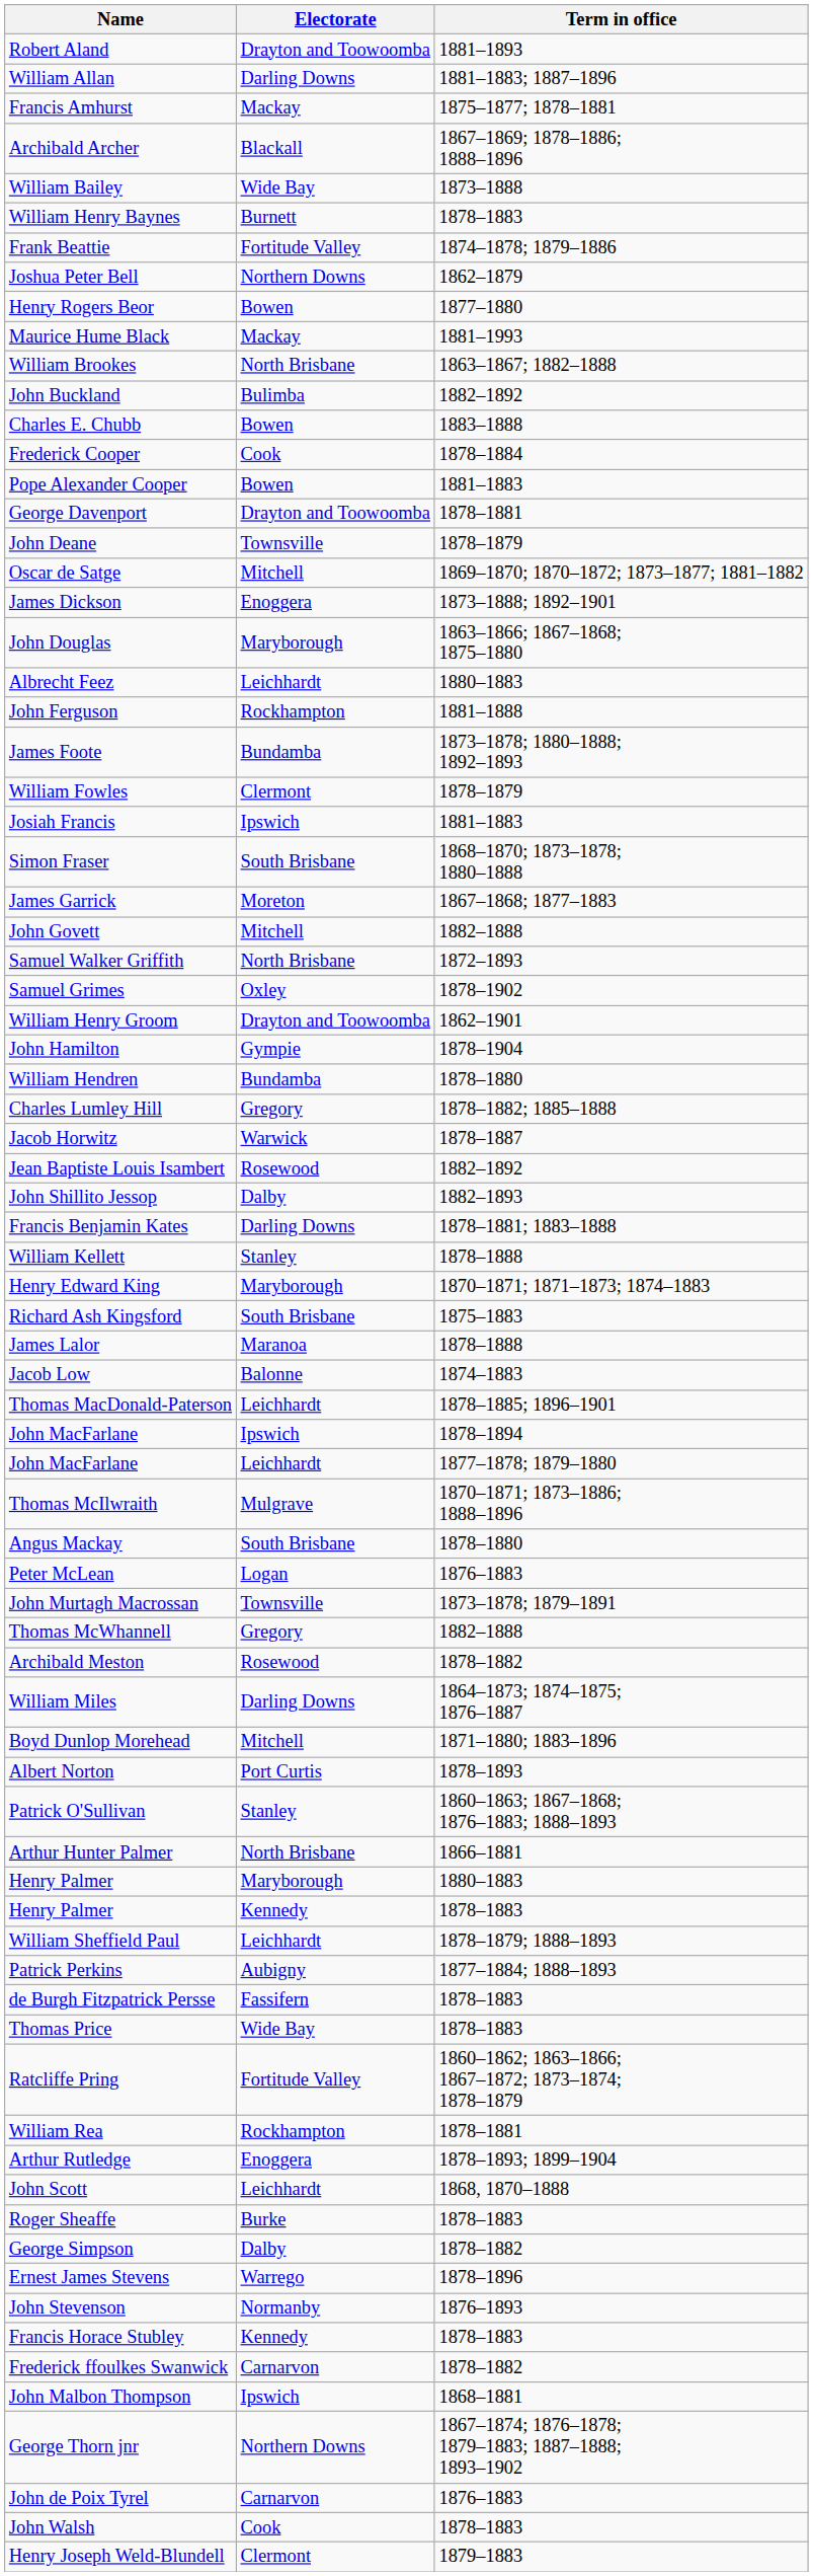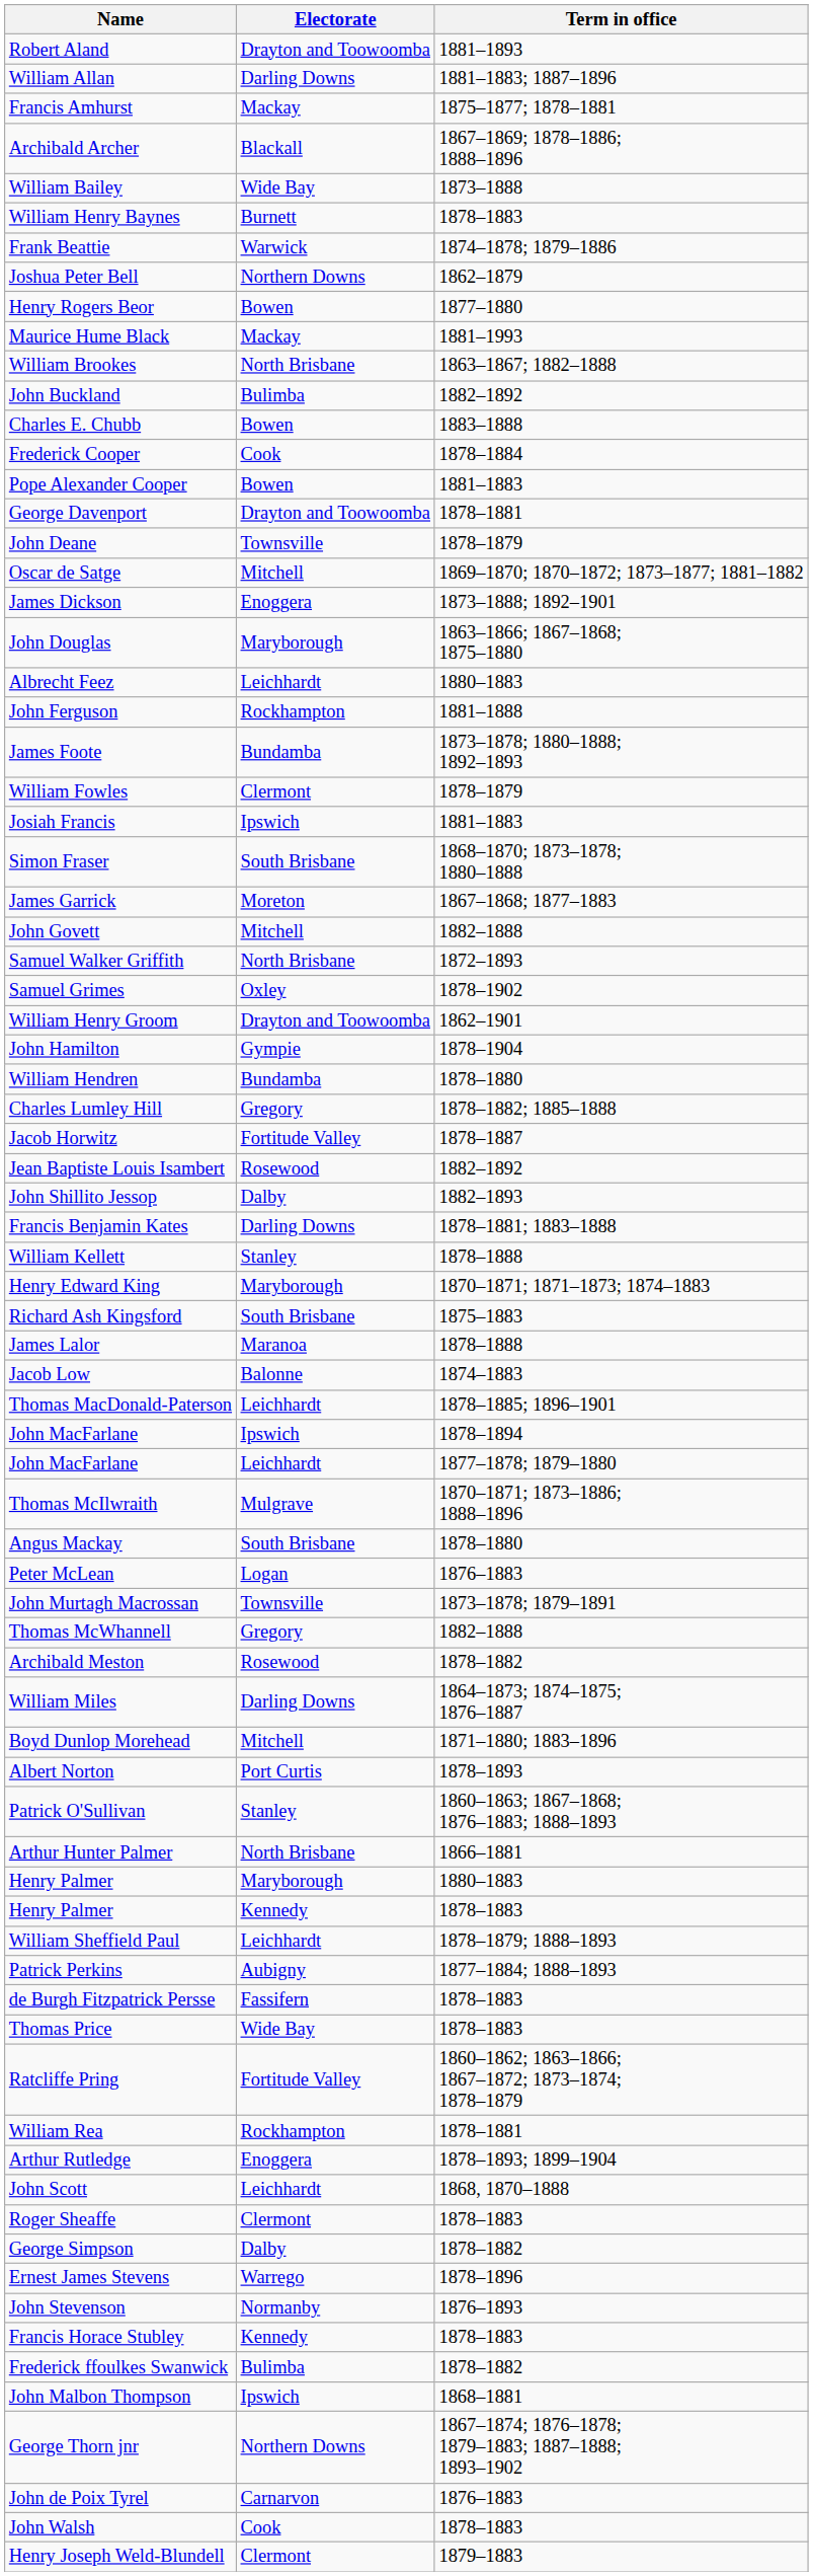 <table class="wikitable sortable">
 <tr>
 <th>Name</th>
 <th><a href='#'>Electorate</a></th>
 <th>Term in office</th>
 </tr>
 <tr>
 <td><a href='#'>Robert Aland</a></td>
 <td><a href='#'>Drayton and Toowoomba</a></td>
 <td>1881–1893</td>
 </tr>
 <tr>
 <td><a href='#'>William Allan</a></td>
 <td><a href='#'>Darling Downs</a></td>
 <td>1881–1883; 1887–1896</td>
 </tr>
 <tr>
 <td><a href='#'>Francis Amhurst</a></td>
 <td><a href='#'>Mackay</a></td>
 <td>1875–1877; 1878–1881</td>
 </tr>
 <tr>
 <td><a href='#'>Archibald Archer</a></td>
 <td><a href='#'>Blackall</a></td>
 <td>1867–1869; 1878–1886;<br>1888–1896</td>
 </tr>
 <tr>
 <td><a href='#'>William Bailey</a></td>
 <td><a href='#'>Wide Bay</a></td>
 <td>1873–1888</td>
 </tr>
 <tr>
 <td><a href='#'>William Henry Baynes</a></td>
 <td><a href='#'>Burnett</a></td>
 <td>1878–1883</td>
 </tr>
 <tr>
 <td><a href='#'>Frank Beattie</a></td>
-<td><a href='#'>Fortitude Valley</a></td>
+<td><a href='#'>Warwick</a></td>
 <td>1874–1878; 1879–1886</td>
 </tr>
 <tr>
 <td><a href='#'>Joshua Peter Bell</a></td>
 <td><a href='#'>Northern Downs</a></td>
 <td>1862–1879</td>
 </tr>
 <tr>
 <td><a href='#'>Henry Rogers Beor</a></td>
 <td><a href='#'>Bowen</a></td>
 <td>1877–1880</td>
 </tr>
 <tr>
 <td><a href='#'>Maurice Hume Black</a></td>
 <td><a href='#'>Mackay</a></td>
 <td>1881–1993</td>
 </tr>
 <tr>
 <td><a href='#'>William Brookes</a></td>
 <td><a href='#'>North Brisbane</a></td>
 <td>1863–1867; 1882–1888</td>
 </tr>
 <tr>
 <td><a href='#'>John Buckland</a></td>
 <td><a href='#'>Bulimba</a></td>
 <td>1882–1892</td>
 </tr>
 <tr>
 <td><a href='#'>Charles E. Chubb</a></td>
 <td><a href='#'>Bowen</a></td>
 <td>1883–1888</td>
 </tr>
 <tr>
 <td><a href='#'>Frederick Cooper</a></td>
 <td><a href='#'>Cook</a></td>
 <td>1878–1884</td>
 </tr>
 <tr>
 <td><a href='#'>Pope Alexander Cooper</a></td>
 <td><a href='#'>Bowen</a></td>
 <td>1881–1883</td>
 </tr>
 <tr>
 <td><a href='#'>George Davenport</a></td>
 <td><a href='#'>Drayton and Toowoomba</a></td>
 <td>1878–1881</td>
 </tr>
 <tr>
 <td><a href='#'>John Deane</a></td>
 <td><a href='#'>Townsville</a></td>
 <td>1878–1879</td>
 </tr>
 <tr>
 <td><a href='#'>Oscar de Satge</a></td>
 <td><a href='#'>Mitchell</a></td>
 <td>1869–1870; 1870–1872; 1873–1877; 1881–1882</td>
 </tr>
 <tr>
 <td><a href='#'>James Dickson</a></td>
 <td><a href='#'>Enoggera</a></td>
 <td>1873–1888; 1892–1901</td>
 </tr>
 <tr>
 <td><a href='#'>John Douglas</a></td>
 <td><a href='#'>Maryborough</a></td>
 <td>1863–1866; 1867–1868;<br>1875–1880</td>
 </tr>
 <tr>
 <td><a href='#'>Albrecht Feez</a></td>
 <td><a href='#'>Leichhardt</a></td>
 <td>1880–1883</td>
 </tr>
 <tr>
 <td><a href='#'>John Ferguson</a></td>
 <td><a href='#'>Rockhampton</a></td>
 <td>1881–1888</td>
 </tr>
 <tr>
 <td><a href='#'>James Foote</a></td>
 <td><a href='#'>Bundamba</a></td>
 <td>1873–1878; 1880–1888;<br>1892–1893</td>
 </tr>
 <tr>
 <td><a href='#'>William Fowles</a></td>
 <td><a href='#'>Clermont</a></td>
 <td>1878–1879</td>
 </tr>
 <tr>
 <td><a href='#'>Josiah Francis</a></td>
 <td><a href='#'>Ipswich</a></td>
 <td>1881–1883</td>
 </tr>
 <tr>
 <td><a href='#'>Simon Fraser</a></td>
 <td><a href='#'>South Brisbane</a></td>
 <td>1868–1870; 1873–1878;<br>1880–1888</td>
 </tr>
 <tr>
 <td><a href='#'>James Garrick</a></td>
 <td><a href='#'>Moreton</a></td>
 <td>1867–1868; 1877–1883</td>
 </tr>
 <tr>
 <td><a href='#'>John Govett</a></td>
 <td><a href='#'>Mitchell</a></td>
 <td>1882–1888</td>
 </tr>
 <tr>
 <td><a href='#'>Samuel Walker Griffith</a></td>
 <td><a href='#'>North Brisbane</a></td>
 <td>1872–1893</td>
 </tr>
 <tr>
 <td><a href='#'>Samuel Grimes</a></td>
 <td><a href='#'>Oxley</a></td>
 <td>1878–1902</td>
 </tr>
 <tr>
 <td><a href='#'>William Henry Groom</a></td>
 <td><a href='#'>Drayton and Toowoomba</a></td>
 <td>1862–1901</td>
 </tr>
 <tr>
 <td><a href='#'>John Hamilton</a></td>
 <td><a href='#'>Gympie</a></td>
 <td>1878–1904</td>
 </tr>
 <tr>
 <td><a href='#'>William Hendren</a></td>
 <td><a href='#'>Bundamba</a></td>
 <td>1878–1880</td>
 </tr>
 <tr>
 <td><a href='#'>Charles Lumley Hill</a></td>
 <td><a href='#'>Gregory</a></td>
 <td>1878–1882; 1885–1888</td>
 </tr>
 <tr>
 <td><a href='#'>Jacob Horwitz</a></td>
-<td><a href='#'>Warwick</a></td>
+<td><a href='#'>Fortitude Valley</a></td>
 <td>1878–1887</td>
 </tr>
 <tr>
 <td><a href='#'>Jean Baptiste Louis Isambert</a></td>
 <td><a href='#'>Rosewood</a></td>
 <td>1882–1892</td>
 </tr>
 <tr>
 <td><a href='#'>John Shillito Jessop</a></td>
 <td><a href='#'>Dalby</a></td>
 <td>1882–1893</td>
 </tr>
 <tr>
 <td><a href='#'>Francis Benjamin Kates</a></td>
 <td><a href='#'>Darling Downs</a></td>
 <td>1878–1881; 1883–1888</td>
 </tr>
 <tr>
 <td><a href='#'>William Kellett</a></td>
 <td><a href='#'>Stanley</a></td>
 <td>1878–1888</td>
 </tr>
 <tr>
 <td><a href='#'>Henry Edward King</a></td>
 <td><a href='#'>Maryborough</a></td>
 <td>1870–1871; 1871–1873; 1874–1883</td>
 </tr>
 <tr>
 <td><a href='#'>Richard Ash Kingsford</a></td>
 <td><a href='#'>South Brisbane</a></td>
 <td>1875–1883</td>
 </tr>
 <tr>
 <td><a href='#'>James Lalor</a></td>
 <td><a href='#'>Maranoa</a></td>
 <td>1878–1888</td>
 </tr>
 <tr>
 <td><a href='#'>Jacob Low</a></td>
 <td><a href='#'>Balonne</a></td>
 <td>1874–1883</td>
 </tr>
 <tr>
 <td><a href='#'>Thomas MacDonald-Paterson</a></td>
 <td><a href='#'>Leichhardt</a></td>
 <td>1878–1885; 1896–1901</td>
 </tr>
 <tr>
 <td><a href='#'>John MacFarlane</a></td>
 <td><a href='#'>Ipswich</a></td>
 <td>1878–1894</td>
 </tr>
 <tr>
 <td><a href='#'>John MacFarlane</a></td>
 <td><a href='#'>Leichhardt</a></td>
 <td>1877–1878; 1879–1880</td>
 </tr>
 <tr>
 <td><a href='#'>Thomas McIlwraith</a></td>
 <td><a href='#'>Mulgrave</a></td>
 <td>1870–1871; 1873–1886;<br>1888–1896</td>
 </tr>
 <tr>
 <td><a href='#'>Angus Mackay</a></td>
 <td><a href='#'>South Brisbane</a></td>
 <td>1878–1880</td>
 </tr>
 <tr>
 <td><a href='#'>Peter McLean</a></td>
 <td><a href='#'>Logan</a></td>
 <td>1876–1883</td>
 </tr>
 <tr>
 <td><a href='#'>John Murtagh Macrossan</a></td>
 <td><a href='#'>Townsville</a></td>
 <td>1873–1878; 1879–1891</td>
 </tr>
 <tr>
 <td><a href='#'>Thomas McWhannell</a></td>
 <td><a href='#'>Gregory</a></td>
 <td>1882–1888</td>
 </tr>
 <tr>
 <td><a href='#'>Archibald Meston</a></td>
 <td><a href='#'>Rosewood</a></td>
 <td>1878–1882</td>
 </tr>
 <tr>
 <td><a href='#'>William Miles</a></td>
 <td><a href='#'>Darling Downs</a></td>
 <td>1864–1873; 1874–1875;<br>1876–1887</td>
 </tr>
 <tr>
 <td><a href='#'>Boyd Dunlop Morehead</a></td>
 <td><a href='#'>Mitchell</a></td>
 <td>1871–1880; 1883–1896</td>
 </tr>
 <tr>
 <td><a href='#'>Albert Norton</a></td>
 <td><a href='#'>Port Curtis</a></td>
 <td>1878–1893</td>
 </tr>
 <tr>
 <td><a href='#'>Patrick O'Sullivan</a></td>
 <td><a href='#'>Stanley</a></td>
 <td>1860–1863; 1867–1868;<br>1876–1883; 1888–1893</td>
 </tr>
 <tr>
 <td><a href='#'>Arthur Hunter Palmer</a></td>
 <td><a href='#'>North Brisbane</a></td>
 <td>1866–1881</td>
 </tr>
 <tr>
 <td><a href='#'>Henry Palmer</a></td>
 <td><a href='#'>Maryborough</a></td>
 <td>1880–1883</td>
 </tr>
 <tr>
 <td><a href='#'>Henry Palmer</a></td>
 <td><a href='#'>Kennedy</a></td>
 <td>1878–1883</td>
 </tr>
 <tr>
 <td><a href='#'>William Sheffield Paul</a></td>
 <td><a href='#'>Leichhardt</a></td>
 <td>1878–1879; 1888–1893</td>
 </tr>
 <tr>
 <td><a href='#'>Patrick Perkins</a></td>
 <td><a href='#'>Aubigny</a></td>
 <td>1877–1884; 1888–1893</td>
 </tr>
 <tr>
 <td><a href='#'>de Burgh Fitzpatrick Persse</a></td>
 <td><a href='#'>Fassifern</a></td>
 <td>1878–1883</td>
 </tr>
 <tr>
 <td><a href='#'>Thomas Price</a></td>
 <td><a href='#'>Wide Bay</a></td>
 <td>1878–1883</td>
 </tr>
 <tr>
 <td><a href='#'>Ratcliffe Pring</a></td>
 <td><a href='#'>Fortitude Valley</a></td>
 <td>1860–1862; 1863–1866;<br>1867–1872; 1873–1874;<br>1878–1879</td>
 </tr>
 <tr>
 <td><a href='#'>William Rea</a></td>
 <td><a href='#'>Rockhampton</a></td>
 <td>1878–1881</td>
 </tr>
 <tr>
 <td><a href='#'>Arthur Rutledge</a></td>
 <td><a href='#'>Enoggera</a></td>
 <td>1878–1893; 1899–1904</td>
 </tr>
 <tr>
 <td><a href='#'>John Scott</a></td>
 <td><a href='#'>Leichhardt</a></td>
 <td>1868, 1870–1888</td>
 </tr>
 <tr>
 <td><a href='#'>Roger Sheaffe</a></td>
-<td><a href='#'>Burke</a></td>
+<td><a href='#'>Clermont</a></td>
 <td>1878–1883</td>
 </tr>
 <tr>
 <td><a href='#'>George Simpson</a></td>
 <td><a href='#'>Dalby</a></td>
 <td>1878–1882</td>
 </tr>
 <tr>
 <td><a href='#'>Ernest James Stevens</a></td>
 <td><a href='#'>Warrego</a></td>
 <td>1878–1896</td>
 </tr>
 <tr>
 <td><a href='#'>John Stevenson</a></td>
 <td><a href='#'>Normanby</a></td>
 <td>1876–1893</td>
 </tr>
 <tr>
 <td><a href='#'>Francis Horace Stubley</a></td>
 <td><a href='#'>Kennedy</a></td>
 <td>1878–1883</td>
 </tr>
 <tr>
 <td><a href='#'>Frederick ffoulkes Swanwick</a></td>
-<td><a href='#'>Carnarvon</a></td>
+<td><a href='#'>Bulimba</a></td>
 <td>1878–1882</td>
 </tr>
 <tr>
 <td><a href='#'>John Malbon Thompson</a></td>
 <td><a href='#'>Ipswich</a></td>
 <td>1868–1881</td>
 </tr>
 <tr>
 <td><a href='#'>George Thorn jnr</a></td>
 <td><a href='#'>Northern Downs</a></td>
 <td>1867–1874; 1876–1878;<br>1879–1883; 1887–1888;<br>1893–1902</td>
 </tr>
 <tr>
 <td><a href='#'>John de Poix Tyrel</a></td>
 <td><a href='#'>Carnarvon</a></td>
 <td>1876–1883</td>
 </tr>
 <tr>
 <td><a href='#'>John Walsh</a></td>
 <td><a href='#'>Cook</a></td>
 <td>1878–1883</td>
 </tr>
 <tr>
 <td><a href='#'>Henry Joseph Weld-Blundell</a></td>
 <td><a href='#'>Clermont</a></td>
 <td>1879–1883</td>
 </tr>
 </table>
